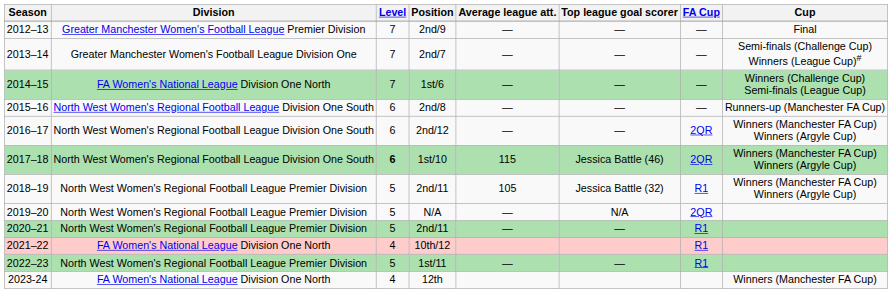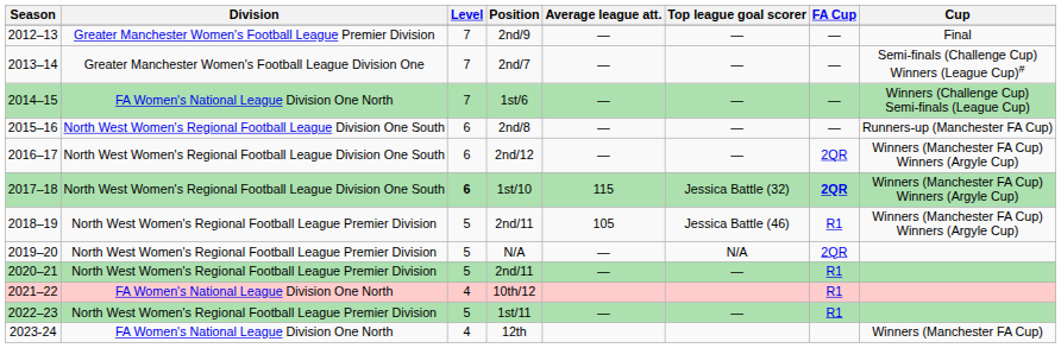 <table class="wikitable sortable" style="text-align:center">
 <tr>
 <th>Season</th>
 <th>Division</th>
 <th><a href='#'>Level</a></th>
 <th>Position</th>
 <th>Average league att.</th>
 <th>Top league goal scorer</th>
 <th><a href='#'>FA Cup</a></th>
 <th>Cup</th>
 </tr>
 <tr bgcolor="#ace1af">
 </tr>
 <tr>
 <td>2012–13</td>
 <td><a href='#'>Greater Manchester Women's Football League</a> Premier Division</td>
 <td>7</td>
 <td>2nd/9</td>
 <td>—</td>
 <td>—</td>
 <td>—</td>
 <td>Final</td>
 </tr>
 <tr>
 <td>2013–14</td>
 <td>Greater Manchester Women's Football League Division One</td>
 <td>7</td>
 <td>2nd/7</td>
 <td>—</td>
 <td>—</td>
 <td>—</td>
 <td>Semi-finals (Challenge Cup)<br>Winners (League Cup)<sup>#</sup></td>
 </tr>
 <tr bgcolor="#ace1af">
 <td>2014–15</td>
 <td><a href='#'>FA Women's National League</a> Division One North</td>
 <td>7</td>
 <td>1st/6</td>
 <td>—</td>
 <td>—</td>
 <td>—</td>
 <td>Winners (Challenge Cup)<br>Semi-finals (League Cup)</td>
 </tr>
 <tr>
 <td>2015–16</td>
 <td><a href='#'>North West Women's Regional Football League</a> Division One South</td>
 <td>6</td>
 <td>2nd/8</td>
 <td>—</td>
 <td>—</td>
 <td>—</td>
 <td>Runners-up (Manchester FA Cup)</td>
 </tr>
 <tr>
 <td>2016–17</td>
 <td>North West Women's Regional Football League Division One South</td>
 <td>6</td>
 <td>2nd/12</td>
 <td>—</td>
 <td>—</td>
 <td><a href='#'>2QR</a></td>
 <td>Winners (Manchester FA Cup)<br>Winners (Argyle Cup)</td>
 </tr>
 <tr bgcolor="#ace1af">
 <td>2017–18</td>
 <td>North West Women's Regional Football League Division One South</td>
 <td><strong>6</strong></td>
 <td>1st/10</td>
 <td>115</td>
-<td>Jessica Battle (46)</td>
-<td><a href='#'>2QR</a></td>
+<td>Jessica Battle (32)</td>
+<td><strong><a href='#'>2QR</a></strong></td>
 <td>Winners (Manchester FA Cup)<br>Winners (Argyle Cup)</td>
 </tr>
 <tr>
 <td>2018–19</td>
 <td>North West Women's Regional Football League Premier Division</td>
 <td>5</td>
 <td>2nd/11</td>
 <td>105</td>
-<td>Jessica Battle (32)</td>
+<td>Jessica Battle (46)</td>
 <td><a href='#'>R1</a></td>
 <td>Winners (Manchester FA Cup)<br>Winners (Argyle Cup)</td>
 </tr>
 <tr>
 <td>2019–20</td>
 <td>North West Women's Regional Football League Premier Division</td>
 <td>5</td>
 <td>N/A</td>
 <td>—</td>
 <td>N/A</td>
 <td><a href='#'>2QR</a></td>
 <td></td>
 </tr>
 <tr bgcolor="#ace1af">
 <td>2020–21</td>
 <td>North West Women's Regional Football League Premier Division</td>
 <td>5</td>
 <td>2nd/11</td>
 <td>—</td>
 <td>—</td>
 <td><a href='#'>R1</a></td>
 <td></td>
 </tr>
 <tr bgcolor="#fcc">
 <td>2021–22</td>
 <td><a href='#'>FA Women's National League</a> Division One North</td>
 <td>4</td>
 <td>10th/12</td>
 <td></td>
 <td></td>
 <td><a href='#'>R1</a></td>
 <td></td>
 </tr>
 <tr bgcolor="#ace1af">
 <td>2022–23</td>
 <td>North West Women's Regional Football League Premier Division</td>
 <td>5</td>
 <td>1st/11</td>
 <td>—</td>
 <td>—</td>
 <td><a href='#'>R1</a></td>
 <td></td>
 </tr>
 <tr>
 <td>2023-24</td>
 <td><a href='#'>FA Women's National League</a> Division One North</td>
 <td>4</td>
 <td>12th</td>
 <td></td>
 <td></td>
 <td></td>
 <td>Winners (Manchester FA Cup)</td>
 </tr>
 </table>
